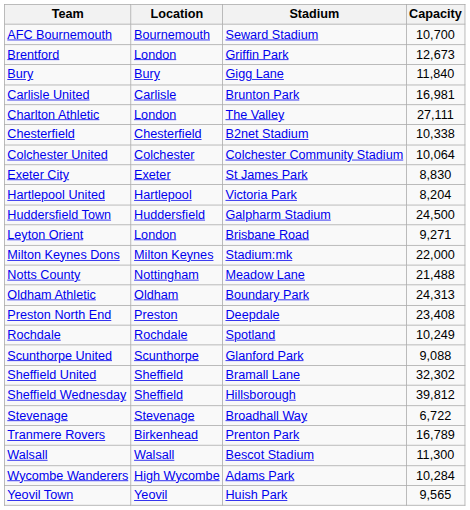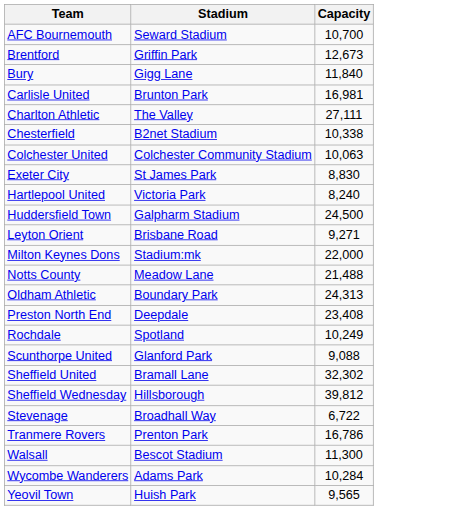 <table class="wikitable sortable">
 <tr>
 <th>Team</th>
-<th>Location</th>
 <th>Stadium</th>
 <th>Capacity</th>
 </tr>
 <tr>
 <td><a href='#'>AFC Bournemouth</a></td>
-<td><a href='#'>Bournemouth</a></td>
 <td><a href='#'>Seward Stadium</a></td>
 <td style="text-align:center;">10,700</td>
 </tr>
 <tr>
 <td><a href='#'>Brentford</a></td>
-<td><a href='#'>London</a></td>
 <td><a href='#'>Griffin Park</a></td>
 <td style="text-align:center;">12,673</td>
 </tr>
 <tr>
-<td><a href='#'>Bury</a></td>
 <td><a href='#'>Bury</a></td>
 <td><a href='#'>Gigg Lane</a></td>
 <td style="text-align:center;">11,840</td>
 </tr>
 <tr>
 <td><a href='#'>Carlisle United</a></td>
-<td><a href='#'>Carlisle</a></td>
 <td><a href='#'>Brunton Park</a></td>
 <td style="text-align:center;">16,981</td>
 </tr>
 <tr>
 <td><a href='#'>Charlton Athletic</a></td>
-<td><a href='#'>London</a></td>
 <td><a href='#'>The Valley</a></td>
 <td style="text-align:center;">27,111</td>
 </tr>
 <tr>
-<td><a href='#'>Chesterfield</a></td>
 <td><a href='#'>Chesterfield</a></td>
 <td><a href='#'>B2net Stadium</a></td>
 <td style="text-align:center;">10,338</td>
 </tr>
 <tr>
 <td><a href='#'>Colchester United</a></td>
-<td><a href='#'>Colchester</a></td>
 <td><a href='#'>Colchester Community Stadium</a></td>
-<td style="text-align:center;">10,064</td>
+<td style="text-align:center;">10,063</td>
 </tr>
 <tr>
 <td><a href='#'>Exeter City</a></td>
-<td><a href='#'>Exeter</a></td>
 <td><a href='#'>St James Park</a></td>
 <td style="text-align:center;">8,830</td>
 </tr>
 <tr>
 <td><a href='#'>Hartlepool United</a></td>
-<td><a href='#'>Hartlepool</a></td>
 <td><a href='#'>Victoria Park</a></td>
-<td style="text-align:center;">8,204</td>
+<td style="text-align:center;">8,240</td>
 </tr>
 <tr>
 <td><a href='#'>Huddersfield Town</a></td>
-<td><a href='#'>Huddersfield</a></td>
 <td><a href='#'>Galpharm Stadium</a></td>
 <td style="text-align:center;">24,500</td>
 </tr>
 <tr>
 <td><a href='#'>Leyton Orient</a></td>
-<td><a href='#'>London</a></td>
 <td><a href='#'>Brisbane Road</a></td>
 <td style="text-align:center;">9,271</td>
 </tr>
 <tr>
 <td><a href='#'>Milton Keynes Dons</a></td>
-<td><a href='#'>Milton Keynes</a></td>
 <td><a href='#'>Stadium:mk</a></td>
 <td style="text-align:center;">22,000</td>
 </tr>
 <tr>
 <td><a href='#'>Notts County</a></td>
-<td><a href='#'>Nottingham</a></td>
 <td><a href='#'>Meadow Lane</a></td>
 <td style="text-align:center;">21,488</td>
 </tr>
 <tr>
 <td><a href='#'>Oldham Athletic</a></td>
-<td><a href='#'>Oldham</a></td>
 <td><a href='#'>Boundary Park</a></td>
 <td style="text-align:center;">24,313</td>
 </tr>
 <tr>
 <td><a href='#'>Preston North End</a></td>
-<td><a href='#'>Preston</a></td>
 <td><a href='#'>Deepdale</a></td>
 <td style="text-align:center;">23,408</td>
 </tr>
 <tr>
-<td><a href='#'>Rochdale</a></td>
 <td><a href='#'>Rochdale</a></td>
 <td><a href='#'>Spotland</a></td>
 <td style="text-align:center;">10,249</td>
 </tr>
 <tr>
 <td><a href='#'>Scunthorpe United</a></td>
-<td><a href='#'>Scunthorpe</a></td>
 <td><a href='#'>Glanford Park</a></td>
 <td style="text-align:center;">9,088</td>
 </tr>
 <tr>
 <td><a href='#'>Sheffield United</a></td>
-<td><a href='#'>Sheffield</a></td>
 <td><a href='#'>Bramall Lane</a></td>
 <td style="text-align:center;">32,302</td>
 </tr>
 <tr>
 <td><a href='#'>Sheffield Wednesday</a></td>
-<td><a href='#'>Sheffield</a></td>
 <td><a href='#'>Hillsborough</a></td>
 <td style="text-align:center;">39,812</td>
 </tr>
 <tr>
-<td><a href='#'>Stevenage</a></td>
 <td><a href='#'>Stevenage</a></td>
 <td><a href='#'>Broadhall Way</a></td>
 <td style="text-align:center;">6,722</td>
 </tr>
 <tr>
 <td><a href='#'>Tranmere Rovers</a></td>
-<td><a href='#'>Birkenhead</a></td>
 <td><a href='#'>Prenton Park</a></td>
-<td style="text-align:center;">16,789</td>
+<td style="text-align:center;">16,786</td>
 </tr>
 <tr>
-<td><a href='#'>Walsall</a></td>
 <td><a href='#'>Walsall</a></td>
 <td><a href='#'>Bescot Stadium</a></td>
 <td style="text-align:center;">11,300</td>
 </tr>
 <tr>
 <td><a href='#'>Wycombe Wanderers</a></td>
-<td><a href='#'>High Wycombe</a></td>
 <td><a href='#'>Adams Park</a></td>
 <td style="text-align:center;">10,284</td>
 </tr>
 <tr>
 <td><a href='#'>Yeovil Town</a></td>
-<td><a href='#'>Yeovil</a></td>
 <td><a href='#'>Huish Park</a></td>
 <td style="text-align:center;">9,565</td>
 </tr>
 </table>
